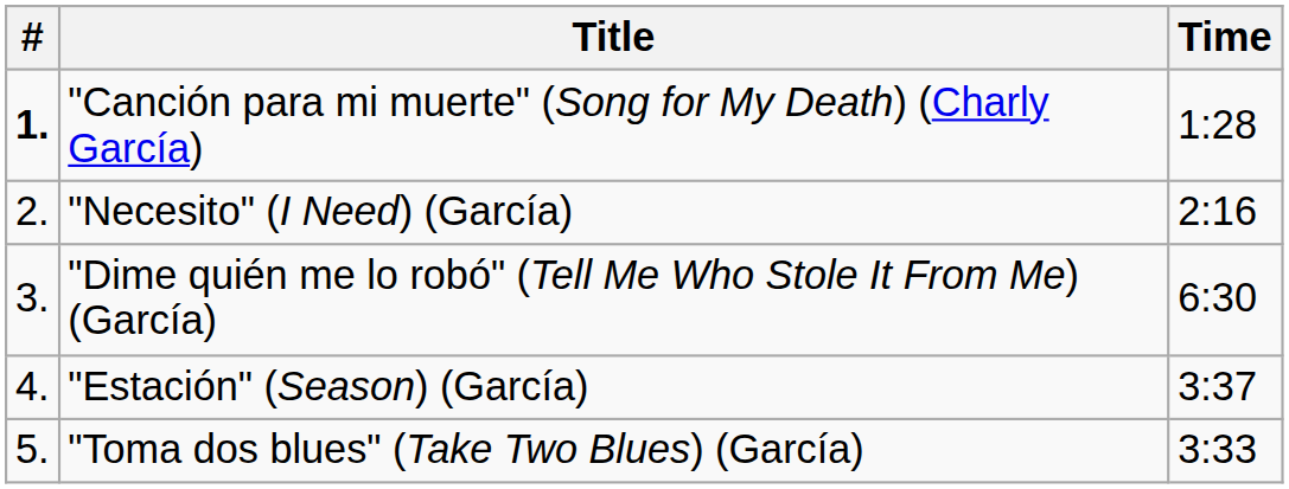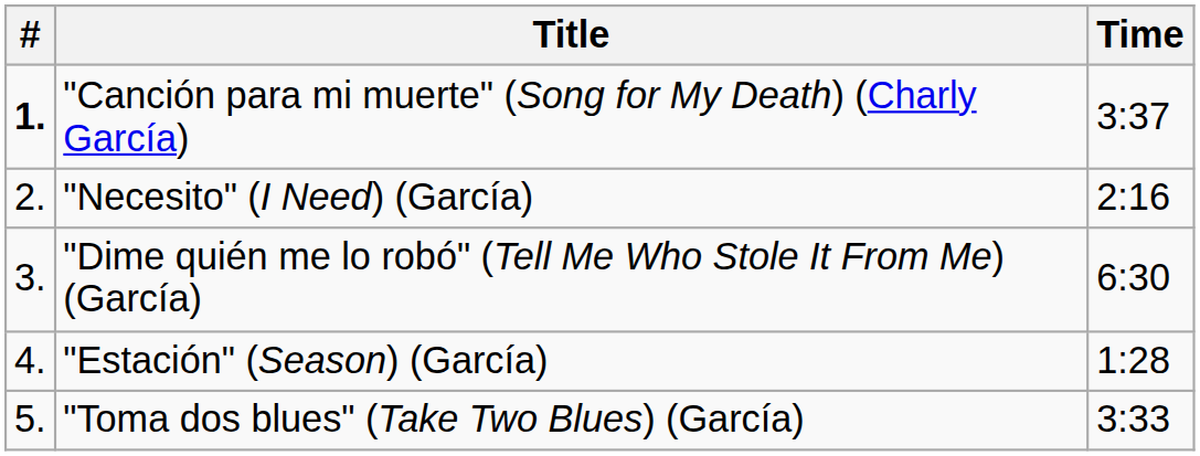 <table class="wikitable">
 <tr>
 <th>#</th>
 <th width="430">Title</th>
 <th>Time</th>
 </tr>
 <tr>
 <td><strong>1.</strong></td>
 <td>"Canción para mi muerte" (<em>Song for My Death</em>) (<a href='#'>Charly García</a>)</td>
-<td>1:28</td>
+<td>3:37</td>
 </tr>
 <tr>
 <td>2.</td>
 <td>"Necesito" (<em>I Need</em>) (García)</td>
 <td>2:16</td>
 </tr>
 <tr>
 <td>3.</td>
 <td>"Dime quién me lo robó" (<em>Tell Me Who Stole It From Me</em>) (García)</td>
 <td>6:30</td>
 </tr>
 <tr>
 <td>4.</td>
 <td>"Estación" (<em>Season</em>) (García)</td>
-<td>3:37</td>
+<td>1:28</td>
 </tr>
 <tr>
 <td>5.</td>
 <td>"Toma dos blues" (<em>Take Two Blues</em>) (García)</td>
 <td>3:33</td>
 </tr>
 </table>
